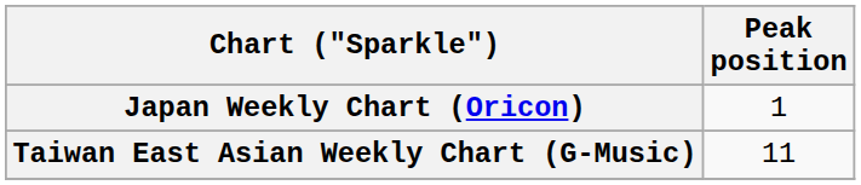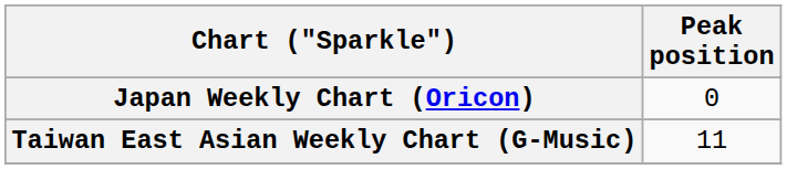 <table class="wikitable plainrowheaders">
 <tr>
 <th>Chart ("Sparkle")</th>
 <th>Peak<br>position</th>
 </tr>
 <tr>
 <th scope="row">Japan Weekly Chart (<a href='#'>Oricon</a>)</th>
-<td style="text-align:center;">1</td>
+<td style="text-align:center;">0</td>
 </tr>
 <tr>
 <th scope="row">Taiwan East Asian Weekly Chart (G-Music)</th>
 <td style="text-align:center;">11</td>
 </tr>
 <tr>
 </tr>
 </table>
